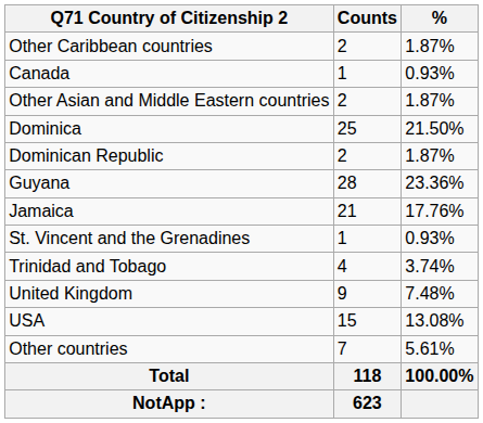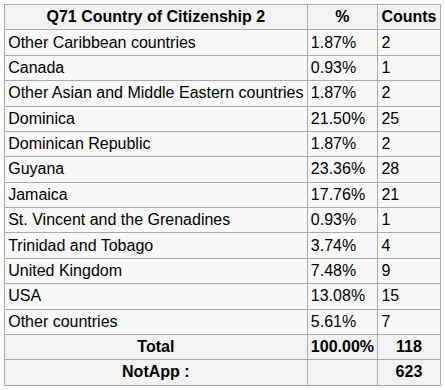 <table class="wikitable sortable">
 <tr>
 <th>Q71 Country of Citizenship 2</th>
+<th>%</th>
 <th>Counts</th>
-<th>%</th>
 </tr>
 <tr>
 <td>Other Caribbean countries</td>
+<td>1.87%</td>
 <td>2</td>
-<td>1.87%</td>
 </tr>
 <tr>
 <td>Canada</td>
+<td>0.93%</td>
 <td>1</td>
-<td>0.93%</td>
 </tr>
 <tr>
 <td>Other Asian and Middle Eastern countries</td>
+<td>1.87%</td>
 <td>2</td>
-<td>1.87%</td>
 </tr>
 <tr>
 <td>Dominica</td>
+<td>21.50%</td>
 <td>25</td>
-<td>21.50%</td>
 </tr>
 <tr>
 <td>Dominican Republic</td>
+<td>1.87%</td>
 <td>2</td>
-<td>1.87%</td>
 </tr>
 <tr>
 <td>Guyana</td>
+<td>23.36%</td>
 <td>28</td>
-<td>23.36%</td>
 </tr>
 <tr>
 <td>Jamaica</td>
+<td>17.76%</td>
 <td>21</td>
-<td>17.76%</td>
 </tr>
 <tr>
 <td>St. Vincent and the Grenadines</td>
+<td>0.93%</td>
 <td>1</td>
-<td>0.93%</td>
 </tr>
 <tr>
 <td>Trinidad and Tobago</td>
+<td>3.74%</td>
 <td>4</td>
-<td>3.74%</td>
 </tr>
 <tr>
 <td>United Kingdom</td>
+<td>7.48%</td>
 <td>9</td>
-<td>7.48%</td>
 </tr>
 <tr>
 <td>USA</td>
+<td>13.08%</td>
 <td>15</td>
-<td>13.08%</td>
 </tr>
 <tr>
 <td>Other countries</td>
+<td>5.61%</td>
 <td>7</td>
-<td>5.61%</td>
 </tr>
 <tr>
 <th>Total</th>
+<th>100.00%</th>
 <th>118</th>
-<th>100.00%</th>
 </tr>
 <tr>
 <th>NotApp :</th>
+<th></th>
 <th>623</th>
-<th></th>
 </tr>
 </table>
